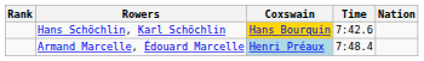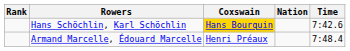 <table class="wikitable sortable" style="text-align:center">
 <tr>
 <th>Rank</th>
 <th>Rowers</th>
 <th>Coxswain</th>
+<th>Nation</th>
 <th>Time</th>
-<th>Nation</th>
 </tr>
 <tr>
 <td></td>
 <td align=left><a href='#'>Hans Schöchlin</a>, <a href='#'>Karl Schöchlin</a></td>
 <td align=left style="background: gold;"><a href='#'>Hans Bourquin</a></td>
+<td align=left></td>
 <td>7:42.6</td>
-<td align=left></td>
 </tr>
 <tr>
 <td></td>
 <td align=left><a href='#'>Armand Marcelle</a>, <a href='#'>Édouard Marcelle</a></td>
-<td align=left style="background: lightblue;"><a href='#'>Henri Préaux</a></td>
+<td align=left><a href='#'>Henri Préaux</a></td>
+<td align=left></td>
 <td>7:48.4</td>
-<td align=left></td>
 </tr>
 </table>
